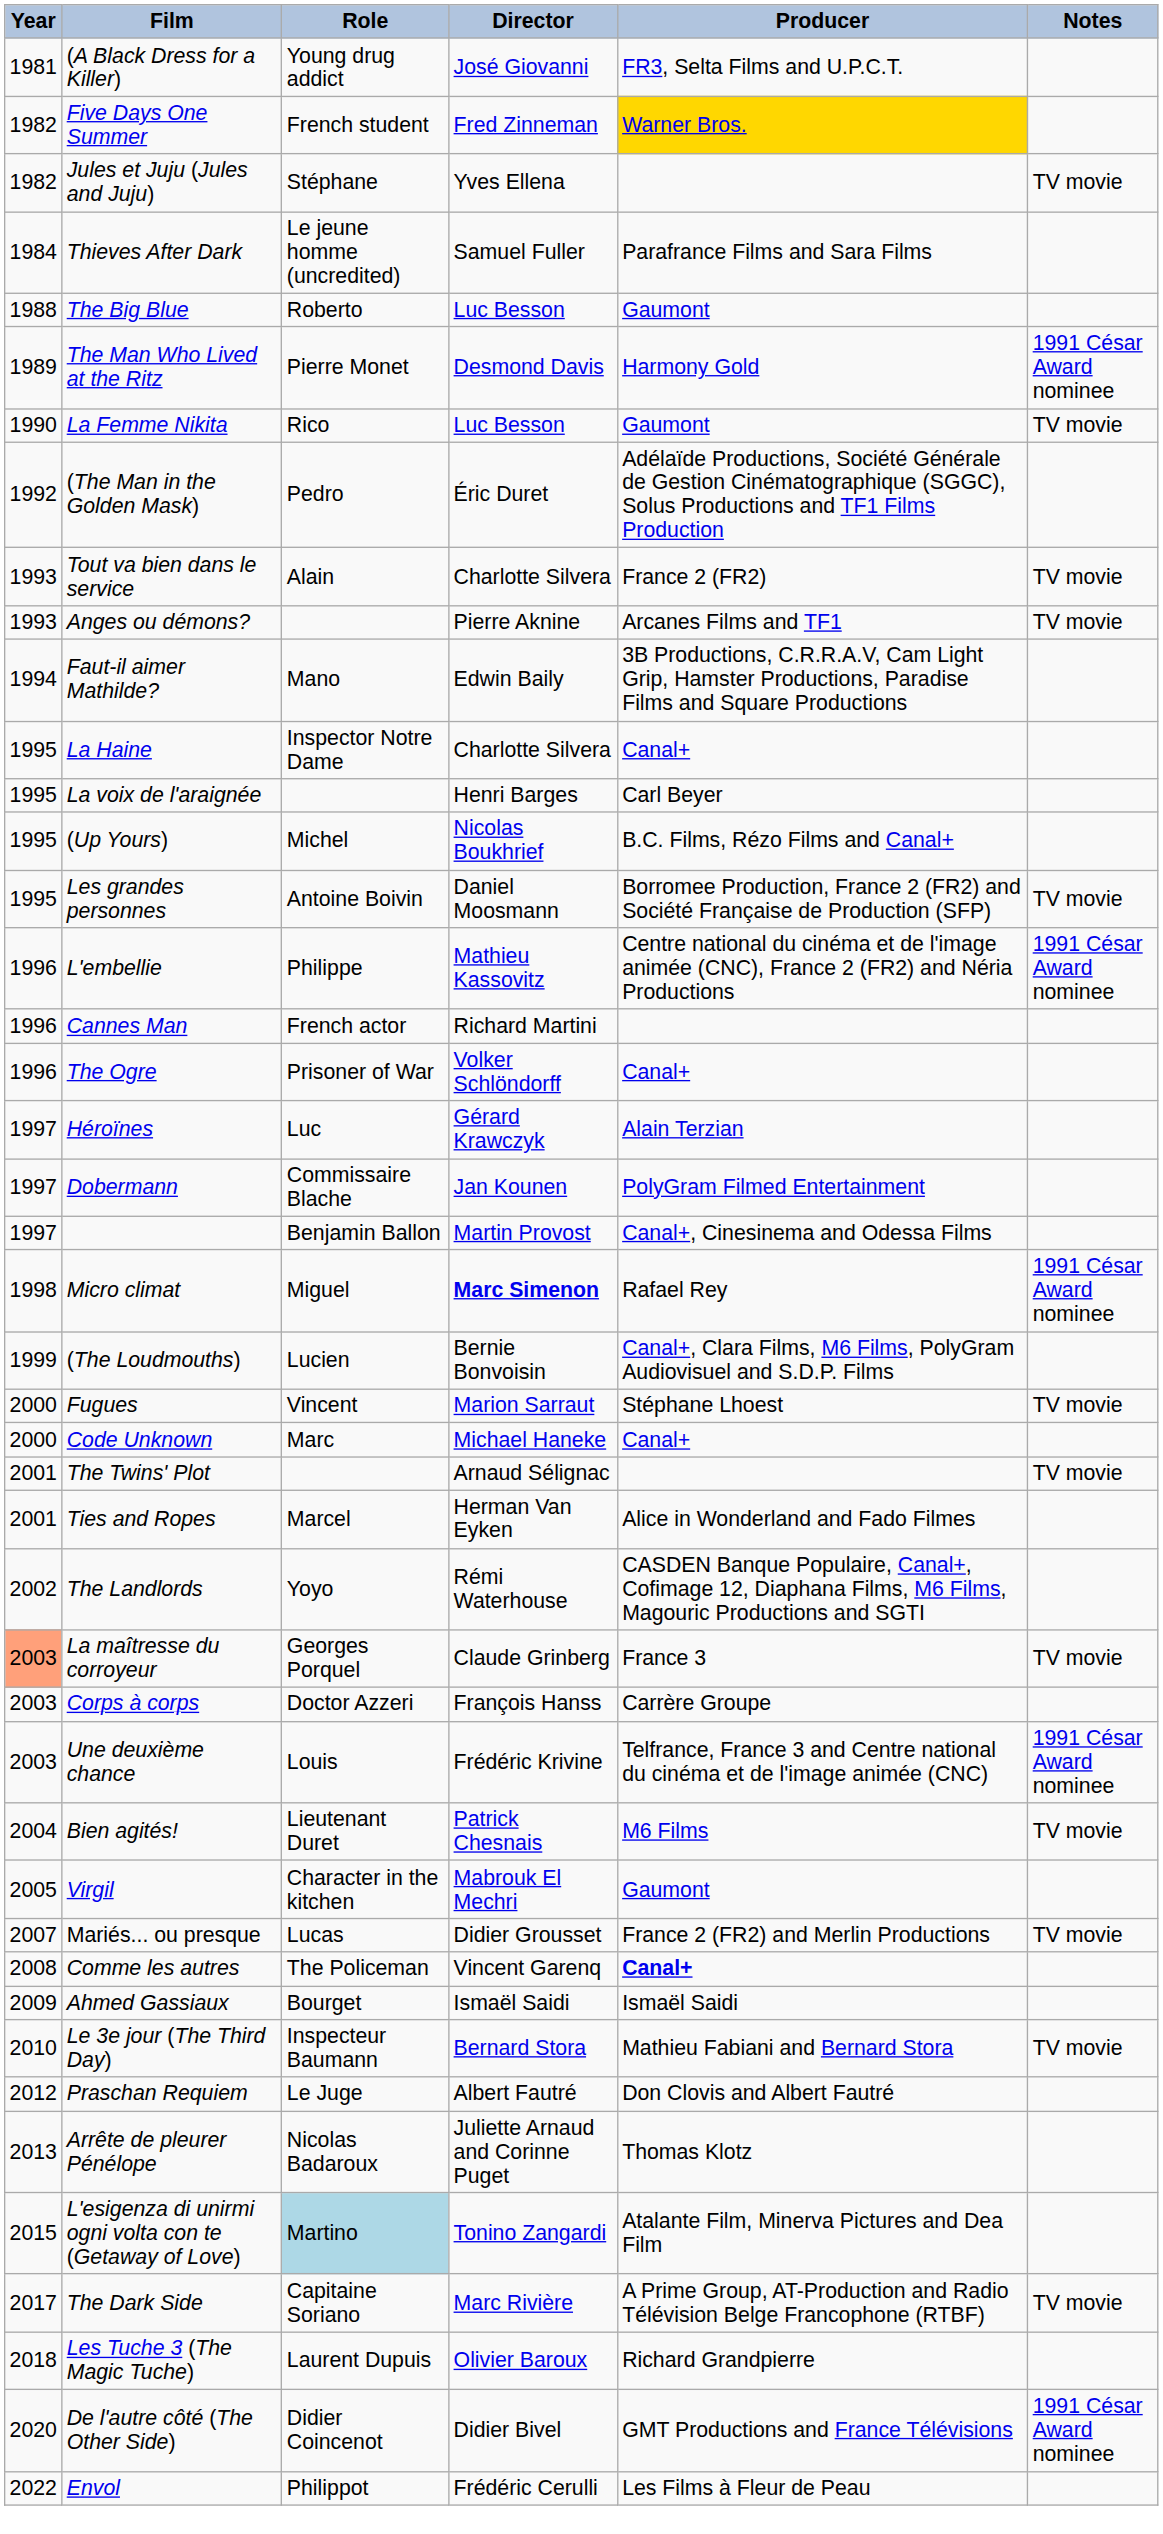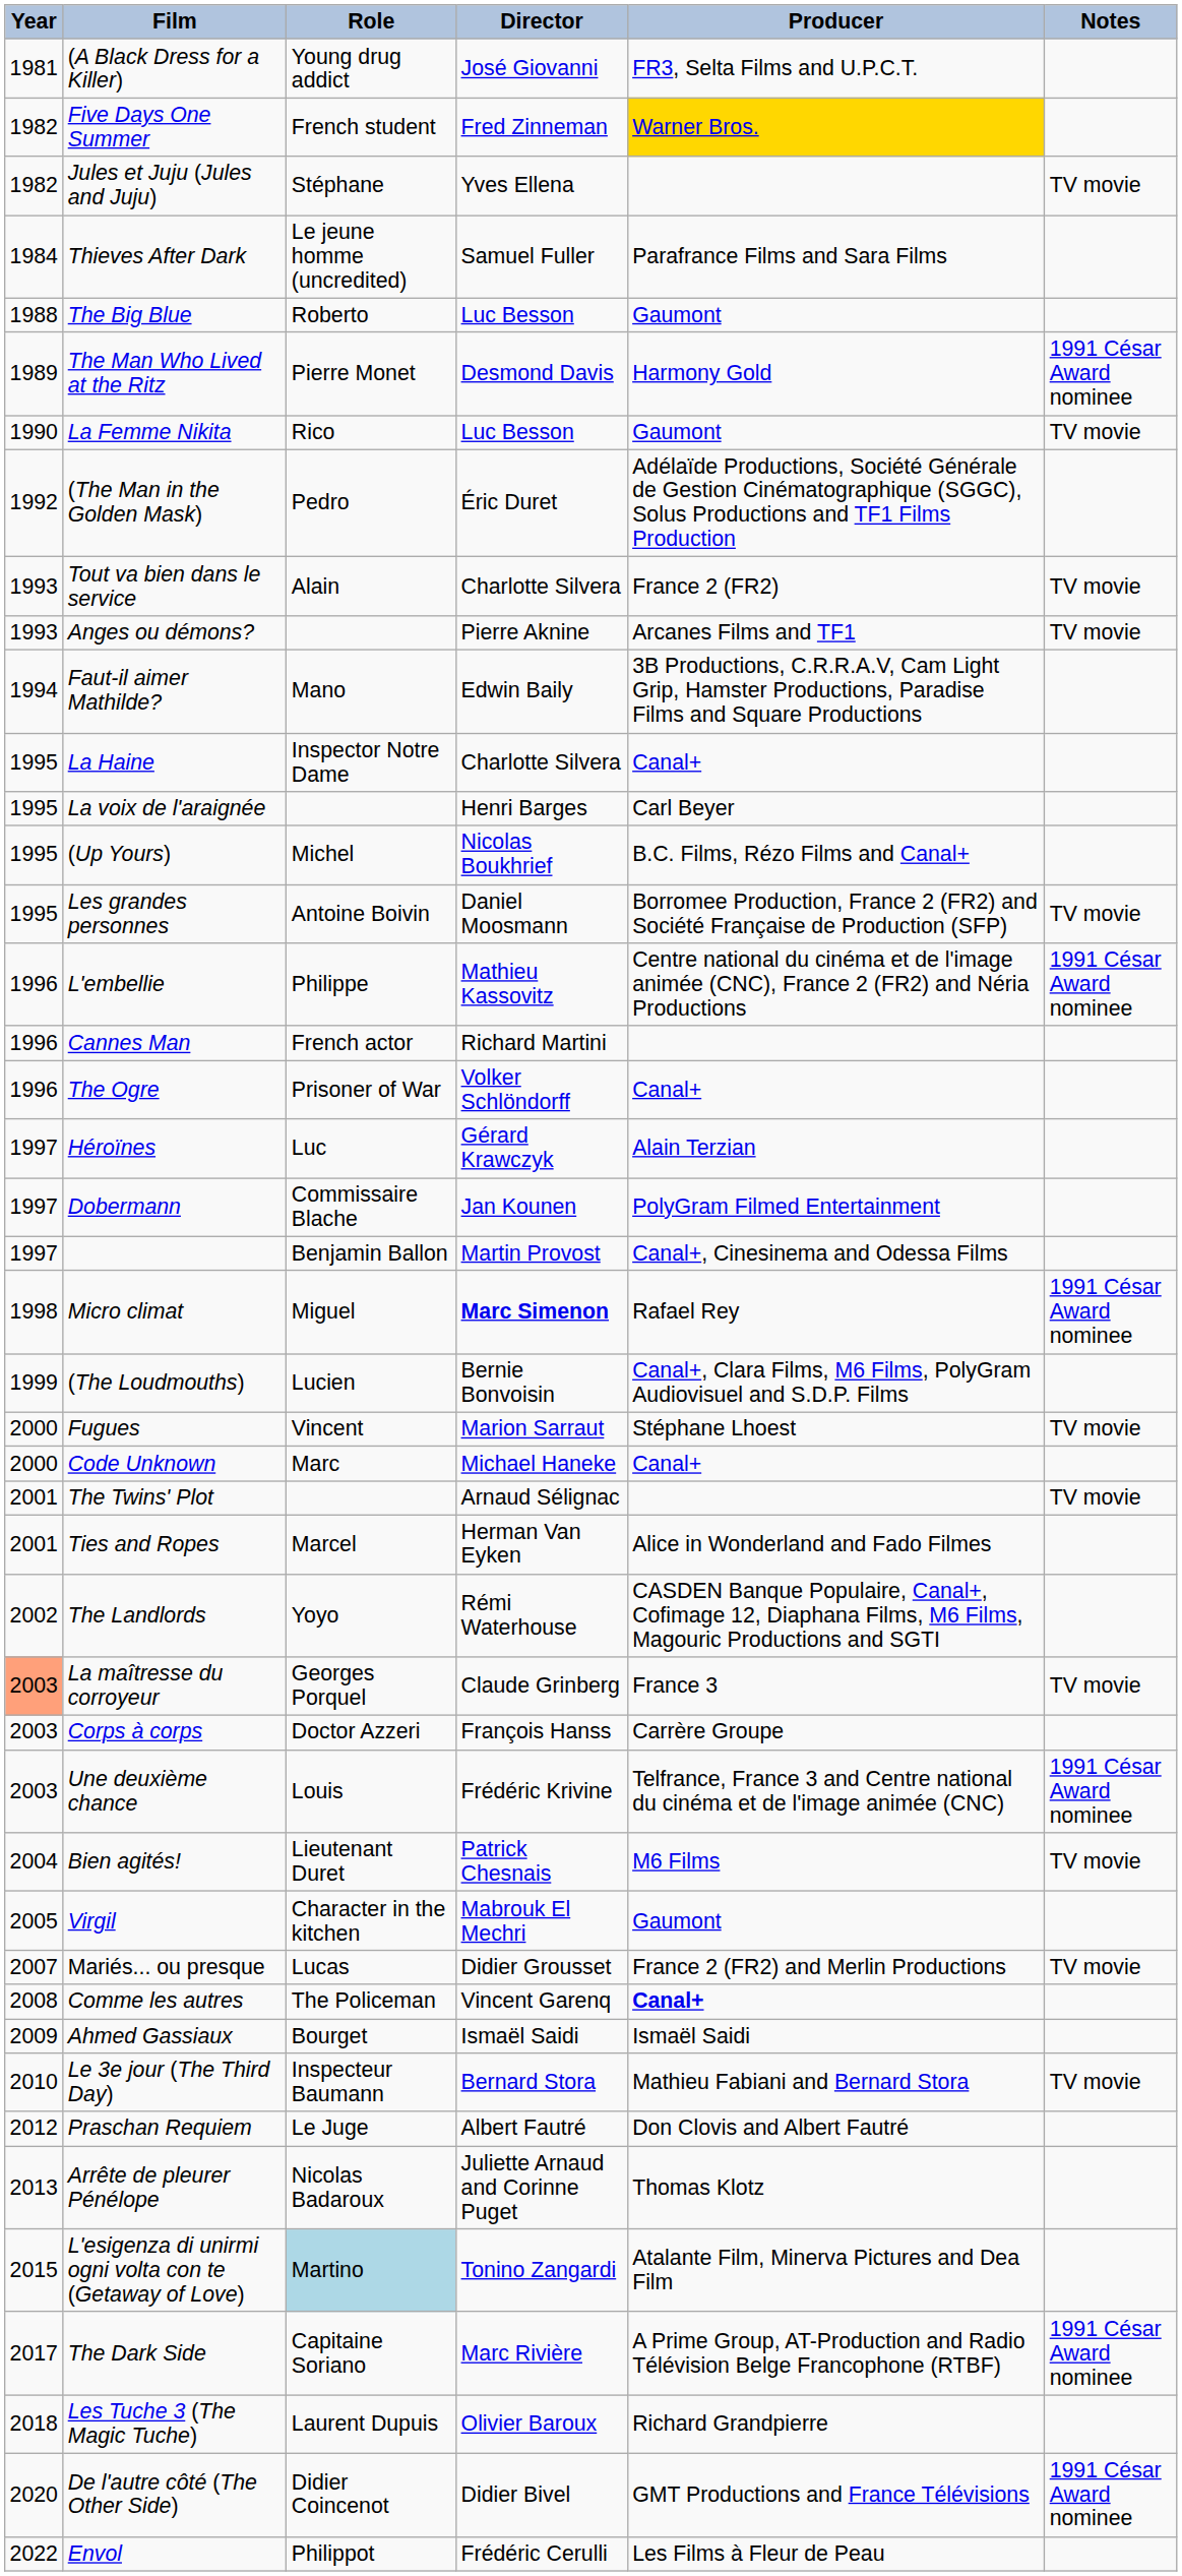 <table class="wikitable">
 <tr>
 <th style="background:#B0C4DE;">Year</th>
 <th style="background:#B0C4DE;">Film</th>
 <th style="background:#B0C4DE;">Role</th>
 <th style="background:#B0C4DE;">Director</th>
 <th style="background:#B0C4DE;">Producer</th>
 <th style="background:#B0C4DE;">Notes</th>
 </tr>
 <tr>
 <td>1981</td>
 <td><em></em> (<em>A Black Dress for a Killer</em>)</td>
 <td>Young drug addict</td>
 <td><a href='#'>José Giovanni</a></td>
 <td><a href='#'>FR3</a>, Selta Films and U.P.C.T.</td>
 <td></td>
 </tr>
 <tr>
 <td>1982</td>
 <td><em><a href='#'>Five Days One Summer</a></em></td>
 <td>French student</td>
 <td><a href='#'>Fred Zinneman</a></td>
 <td style="background: gold;"><a href='#'>Warner Bros.</a></td>
 <td></td>
 </tr>
 <tr>
 <td>1982</td>
 <td><em>Jules et Juju</em> (<em>Jules and Juju</em>)</td>
 <td>Stéphane</td>
 <td>Yves Ellena</td>
 <td></td>
 <td>TV movie</td>
 </tr>
 <tr>
 <td>1984</td>
 <td><em>Thieves After Dark</em></td>
 <td>Le jeune homme (uncredited)</td>
 <td>Samuel Fuller</td>
 <td>Parafrance Films and Sara Films</td>
 <td></td>
 </tr>
 <tr>
 <td>1988</td>
 <td><em><a href='#'>The Big Blue</a></em></td>
 <td>Roberto</td>
 <td><a href='#'>Luc Besson</a></td>
 <td><a href='#'>Gaumont</a></td>
 <td></td>
 </tr>
 <tr>
 <td>1989</td>
 <td><em><a href='#'>The Man Who Lived at the Ritz</a></em></td>
 <td>Pierre Monet</td>
 <td><a href='#'>Desmond Davis</a></td>
 <td><a href='#'>Harmony Gold</a></td>
 <td><a href='#'>1991 César Award</a> nominee</td>
 </tr>
 <tr>
 <td>1990</td>
 <td><em><a href='#'>La Femme Nikita</a></em></td>
 <td>Rico</td>
 <td><a href='#'>Luc Besson</a></td>
 <td><a href='#'>Gaumont</a></td>
 <td>TV movie</td>
 </tr>
 <tr>
 <td>1992</td>
 <td><em></em> (<em>The Man in the Golden Mask</em>)</td>
 <td>Pedro</td>
 <td>Éric Duret</td>
 <td>Adélaïde Productions, Société Générale de Gestion Cinématographique (SGGC), Solus Productions and <a href='#'>TF1 Films Production</a></td>
 <td></td>
 </tr>
 <tr>
 <td>1993</td>
 <td><em>Tout va bien dans le service</em></td>
 <td>Alain</td>
 <td>Charlotte Silvera</td>
 <td>France 2 (FR2)</td>
 <td>TV movie</td>
 </tr>
 <tr>
 <td>1993</td>
 <td><em>Anges ou démons?</em></td>
 <td></td>
 <td>Pierre Aknine</td>
 <td>Arcanes Films and <a href='#'>TF1</a></td>
 <td>TV movie</td>
 </tr>
 <tr>
 <td>1994</td>
 <td><em>Faut-il aimer Mathilde?</em></td>
 <td>Mano</td>
 <td>Edwin Baily</td>
 <td>3B Productions, C.R.R.A.V, Cam Light Grip, Hamster Productions, Paradise Films and Square Productions</td>
 <td></td>
 </tr>
 <tr>
 <td>1995</td>
 <td><em><a href='#'>La Haine</a></em></td>
 <td>Inspector Notre Dame</td>
 <td>Charlotte Silvera</td>
 <td><a href='#'>Canal+</a></td>
 <td></td>
 </tr>
 <tr>
 <td>1995</td>
 <td><em>La voix de l'araignée</em></td>
 <td></td>
 <td>Henri Barges</td>
 <td>Carl Beyer</td>
 <td></td>
 </tr>
 <tr>
 <td>1995</td>
 <td><em></em> (<em>Up Yours</em>)</td>
 <td>Michel</td>
 <td><a href='#'>Nicolas Boukhrief</a></td>
 <td>B.C. Films, Rézo Films and <a href='#'>Canal+</a></td>
 <td></td>
 </tr>
 <tr>
 <td>1995</td>
 <td><em>Les grandes personnes</em></td>
 <td>Antoine Boivin</td>
 <td>Daniel Moosmann</td>
 <td>Borromee Production, France 2 (FR2) and Société Française de Production (SFP)</td>
 <td>TV movie</td>
 </tr>
 <tr>
 <td>1996</td>
 <td><em>L'embellie</em></td>
 <td>Philippe</td>
 <td><a href='#'>Mathieu Kassovitz</a></td>
 <td>Centre national du cinéma et de l'image animée (CNC), France 2 (FR2) and Néria Productions</td>
 <td><a href='#'>1991 César Award</a> nominee</td>
 </tr>
 <tr>
 <td>1996</td>
 <td><em><a href='#'>Cannes Man</a></em></td>
 <td>French actor</td>
 <td>Richard Martini</td>
 <td></td>
 <td></td>
 </tr>
 <tr>
 <td>1996</td>
 <td><em><a href='#'>The Ogre</a></em></td>
 <td>Prisoner of War</td>
 <td><a href='#'>Volker Schlöndorff</a></td>
 <td><a href='#'>Canal+</a></td>
 <td></td>
 </tr>
 <tr>
 <td>1997</td>
 <td><em><a href='#'>Héroïnes</a></em></td>
 <td>Luc</td>
 <td><a href='#'>Gérard Krawczyk</a></td>
 <td><a href='#'>Alain Terzian</a></td>
 <td></td>
 </tr>
 <tr>
 <td>1997</td>
 <td><em><a href='#'>Dobermann</a></em></td>
 <td>Commissaire Blache</td>
 <td><a href='#'>Jan Kounen</a></td>
 <td><a href='#'>PolyGram Filmed Entertainment</a></td>
 <td></td>
 </tr>
 <tr>
 <td>1997</td>
 <td><em></em></td>
 <td>Benjamin Ballon</td>
 <td><a href='#'>Martin Provost</a></td>
 <td><a href='#'>Canal+</a>, Cinesinema and Odessa Films</td>
 <td></td>
 </tr>
 <tr>
 <td>1998</td>
 <td><em>Micro climat</em></td>
 <td>Miguel</td>
 <td><strong><a href='#'>Marc Simenon</a></strong></td>
 <td>Rafael Rey</td>
 <td><a href='#'>1991 César Award</a> nominee</td>
 </tr>
 <tr>
 <td>1999</td>
 <td><em></em> (<em>The Loudmouths</em>)</td>
 <td>Lucien</td>
 <td>Bernie Bonvoisin</td>
 <td><a href='#'>Canal+</a>, Clara Films, <a href='#'>M6 Films</a>, PolyGram Audiovisuel and S.D.P. Films</td>
 <td></td>
 </tr>
 <tr>
 <td>2000</td>
 <td><em>Fugues</em></td>
 <td>Vincent</td>
 <td><a href='#'>Marion Sarraut</a></td>
 <td>Stéphane Lhoest</td>
 <td>TV movie</td>
 </tr>
 <tr>
 <td>2000</td>
 <td><em><a href='#'>Code Unknown</a></em></td>
 <td>Marc</td>
 <td><a href='#'>Michael Haneke</a></td>
 <td><a href='#'>Canal+</a></td>
 <td></td>
 </tr>
 <tr>
 <td>2001</td>
 <td><em>The Twins' Plot</em></td>
 <td></td>
 <td>Arnaud Sélignac</td>
 <td></td>
 <td>TV movie</td>
 </tr>
 <tr>
 <td>2001</td>
 <td><em>Ties and Ropes</em></td>
 <td>Marcel</td>
 <td>Herman Van Eyken</td>
 <td>Alice in Wonderland and Fado Filmes</td>
 <td></td>
 </tr>
 <tr>
 <td>2002</td>
 <td><em>The Landlords</em></td>
 <td>Yoyo</td>
 <td>Rémi Waterhouse</td>
 <td>CASDEN Banque Populaire, <a href='#'>Canal+</a>, Cofimage 12, Diaphana Films, <a href='#'>M6 Films</a>, Magouric Productions and SGTI</td>
 <td></td>
 </tr>
 <tr>
 <td style="background: lightsalmon;">2003</td>
 <td><em>La maîtresse du corroyeur</em></td>
 <td>Georges Porquel</td>
 <td>Claude Grinberg</td>
 <td>France 3</td>
 <td>TV movie</td>
 </tr>
 <tr>
 <td>2003</td>
 <td><em><a href='#'>Corps à corps</a></em></td>
 <td>Doctor Azzeri</td>
 <td>François Hanss</td>
 <td>Carrère Groupe</td>
 <td></td>
 </tr>
 <tr>
 <td>2003</td>
 <td><em>Une deuxième chance</em></td>
 <td>Louis</td>
 <td>Frédéric Krivine</td>
 <td>Telfrance, France 3 and Centre national du cinéma et de l'image animée (CNC)</td>
 <td><a href='#'>1991 César Award</a> nominee</td>
 </tr>
 <tr>
 <td>2004</td>
 <td><em>Bien agités!</em></td>
 <td>Lieutenant Duret</td>
 <td><a href='#'>Patrick Chesnais</a></td>
 <td><a href='#'>M6 Films</a></td>
 <td>TV movie</td>
 </tr>
 <tr>
 <td>2005</td>
 <td><em><a href='#'>Virgil</a></em></td>
 <td>Character in the kitchen</td>
 <td><a href='#'>Mabrouk El Mechri</a></td>
 <td><a href='#'>Gaumont</a></td>
 <td></td>
 </tr>
 <tr>
 <td>2007</td>
 <td>Mariés... ou presque</td>
 <td>Lucas</td>
 <td>Didier Grousset</td>
 <td>France 2 (FR2) and Merlin Productions</td>
 <td>TV movie</td>
 </tr>
 <tr>
 <td>2008</td>
 <td><em>Comme les autres</em></td>
 <td>The Policeman</td>
 <td>Vincent Garenq</td>
 <td><strong><a href='#'>Canal+</a></strong></td>
 <td></td>
 </tr>
 <tr>
 <td>2009</td>
 <td><em>Ahmed Gassiaux</em></td>
 <td>Bourget</td>
 <td>Ismaël Saidi</td>
 <td>Ismaël Saidi</td>
 <td></td>
 </tr>
 <tr>
 <td>2010</td>
 <td><em>Le 3e jour</em> (<em>The Third Day</em>)</td>
 <td>Inspecteur Baumann</td>
 <td><a href='#'>Bernard Stora</a></td>
 <td>Mathieu Fabiani and <a href='#'>Bernard Stora</a></td>
 <td>TV movie</td>
 </tr>
 <tr>
 <td>2012</td>
 <td><em>Praschan Requiem</em></td>
 <td>Le Juge</td>
 <td>Albert Fautré</td>
 <td>Don Clovis and Albert Fautré</td>
 <td></td>
 </tr>
 <tr>
 <td>2013</td>
 <td><em>Arrête de pleurer Pénélope</em></td>
 <td>Nicolas Badaroux</td>
 <td>Juliette Arnaud and Corinne Puget</td>
 <td>Thomas Klotz</td>
 <td></td>
 </tr>
 <tr>
 <td>2015</td>
 <td><em>L'esigenza di unirmi ogni volta con te</em> (<em>Getaway of Love</em>)</td>
 <td style="background: lightblue;">Martino</td>
 <td><a href='#'>Tonino Zangardi</a></td>
 <td>Atalante Film, Minerva Pictures and Dea Film</td>
 <td></td>
 </tr>
 <tr>
 <td>2017</td>
 <td><em>The Dark Side</em></td>
 <td>Capitaine Soriano</td>
 <td><a href='#'>Marc Rivière</a></td>
 <td>A Prime Group, AT-Production and Radio Télévision Belge Francophone (RTBF)</td>
-<td>TV movie</td>
+<td><a href='#'>1991 César Award</a> nominee</td>
 </tr>
 <tr>
 <td>2018</td>
 <td><em><a href='#'>Les Tuche 3</a></em> (<em>The Magic Tuche</em>)</td>
 <td>Laurent Dupuis</td>
 <td><a href='#'>Olivier Baroux</a></td>
 <td>Richard Grandpierre</td>
 <td></td>
 </tr>
 <tr>
 <td>2020</td>
 <td><em>De l'autre côté</em> (<em>The Other Side</em>)</td>
 <td>Didier Coincenot</td>
 <td>Didier Bivel</td>
 <td>GMT Productions and <a href='#'>France Télévisions</a></td>
 <td><a href='#'>1991 César Award</a> nominee</td>
 </tr>
 <tr>
 <td>2022</td>
 <td><em><a href='#'>Envol</a></em></td>
 <td>Philippot</td>
 <td>Frédéric Cerulli</td>
 <td>Les Films à Fleur de Peau</td>
 <td></td>
 </tr>
 </table>
